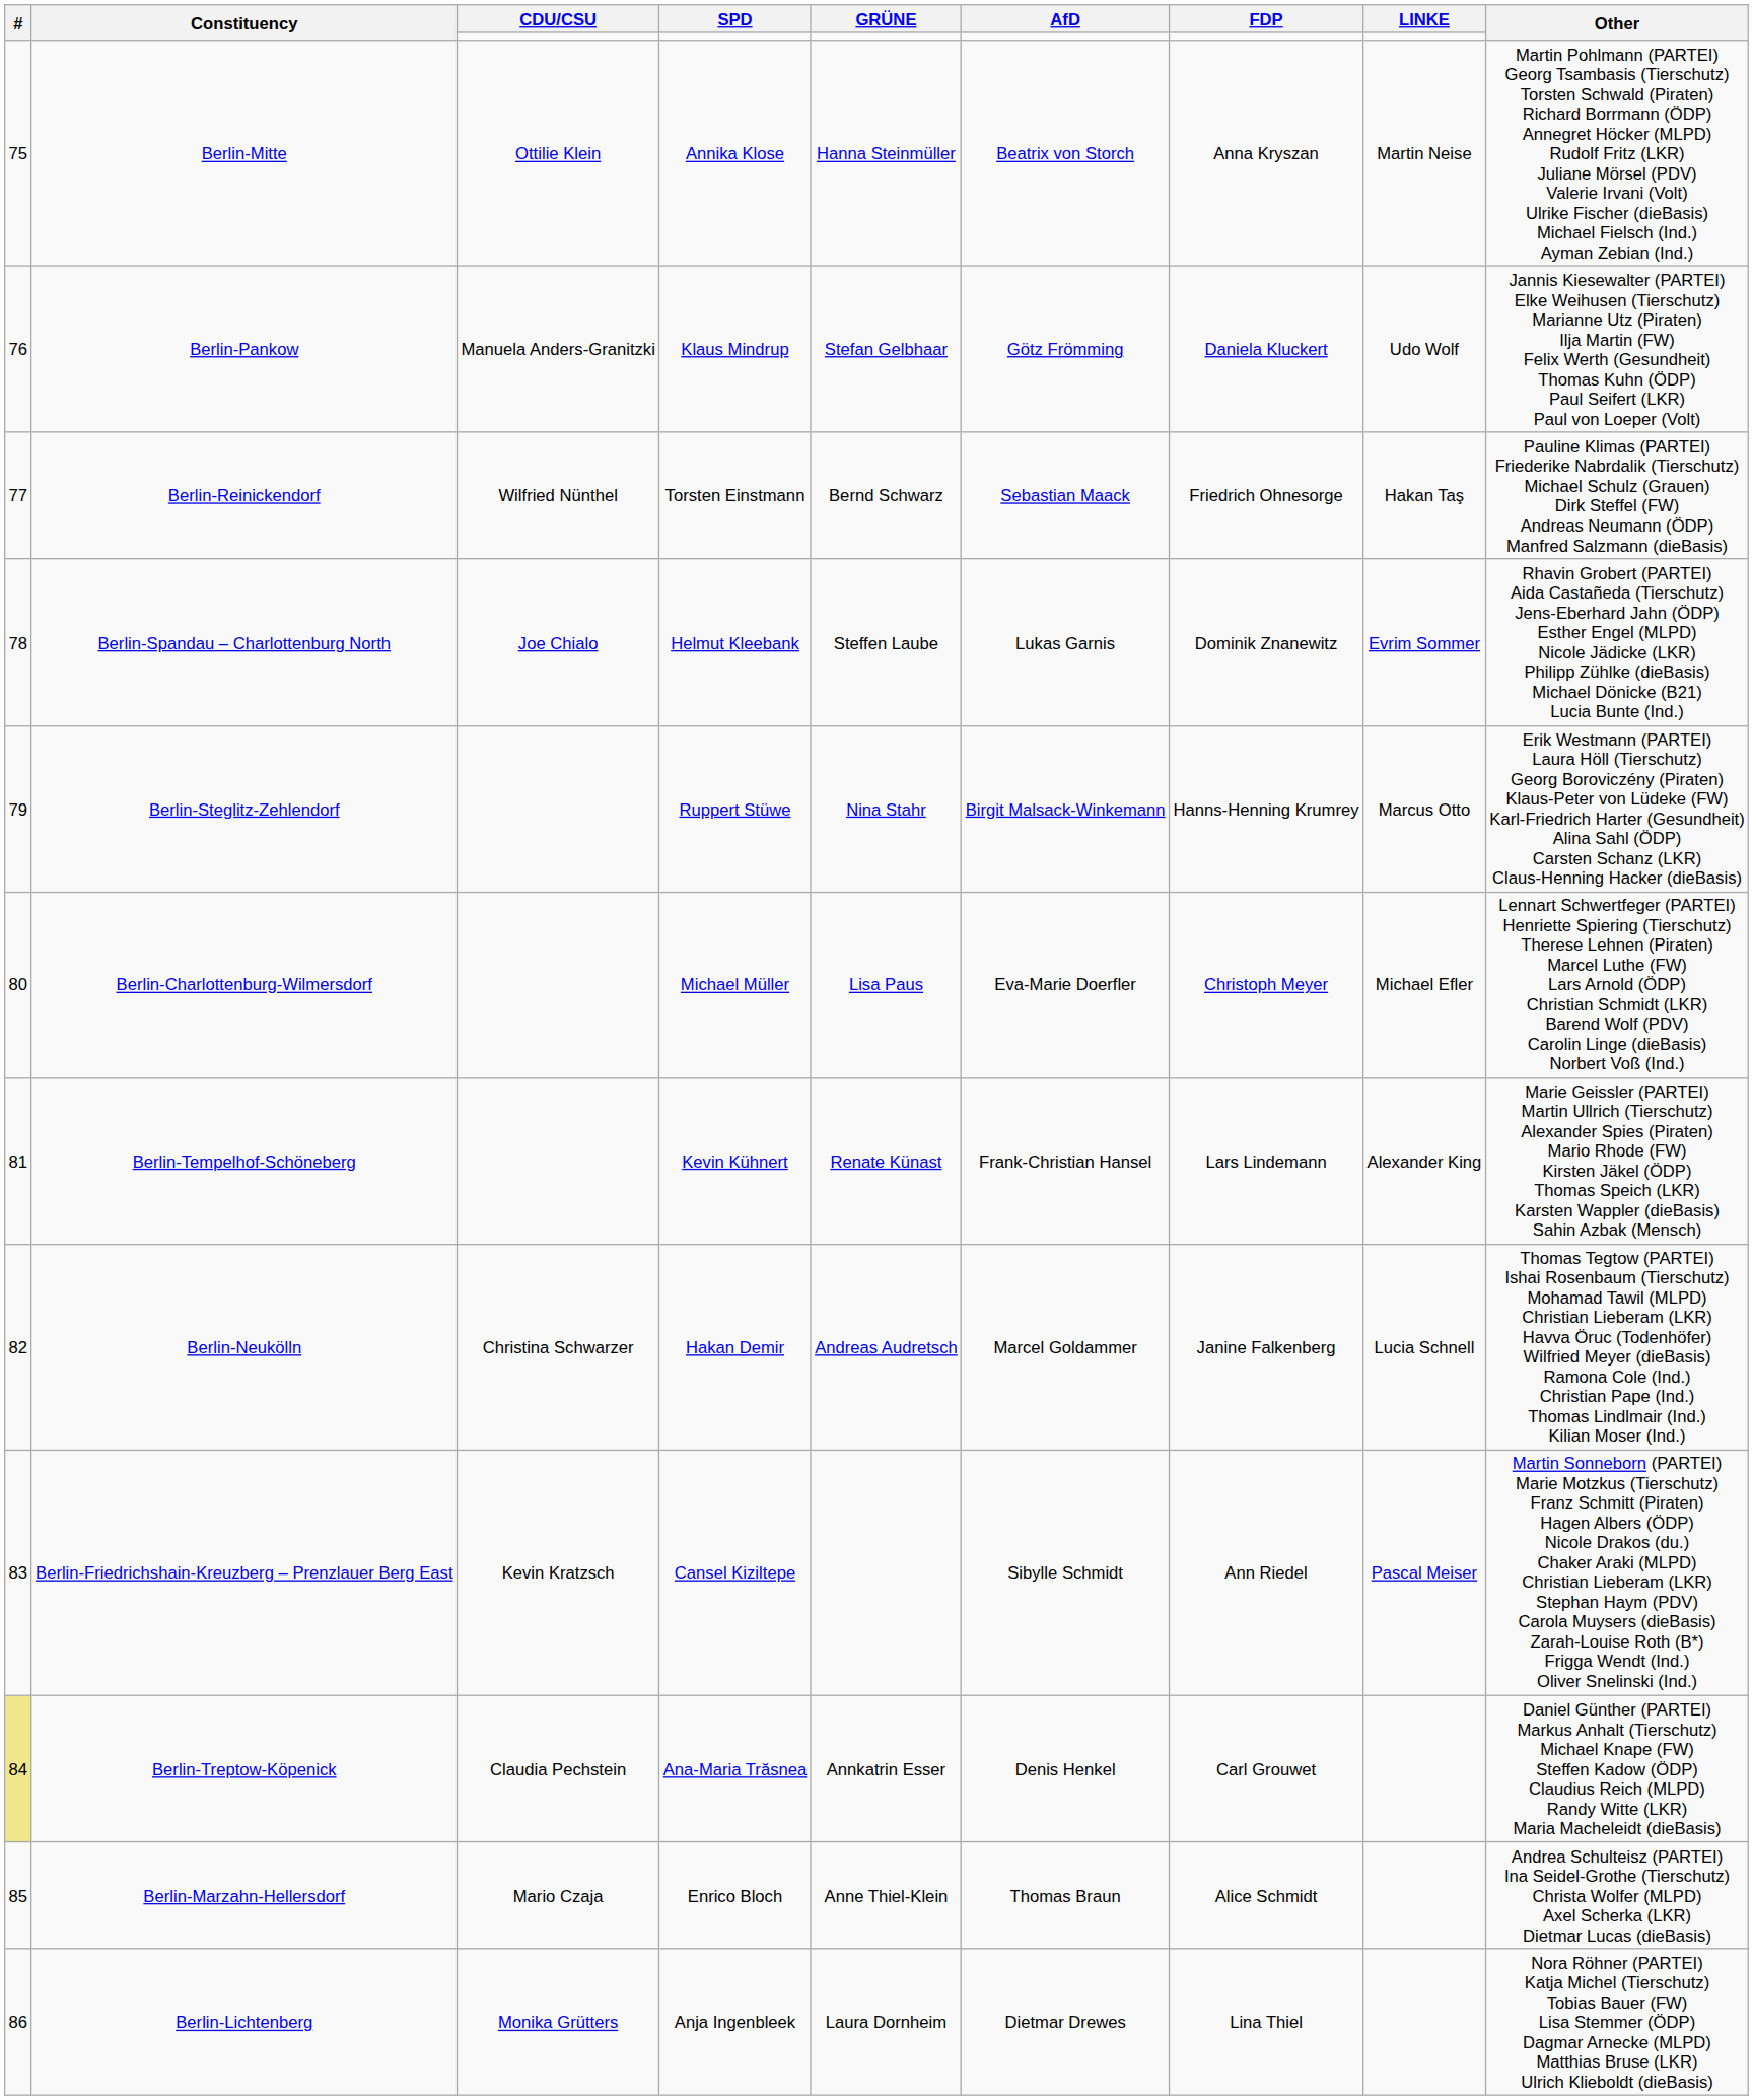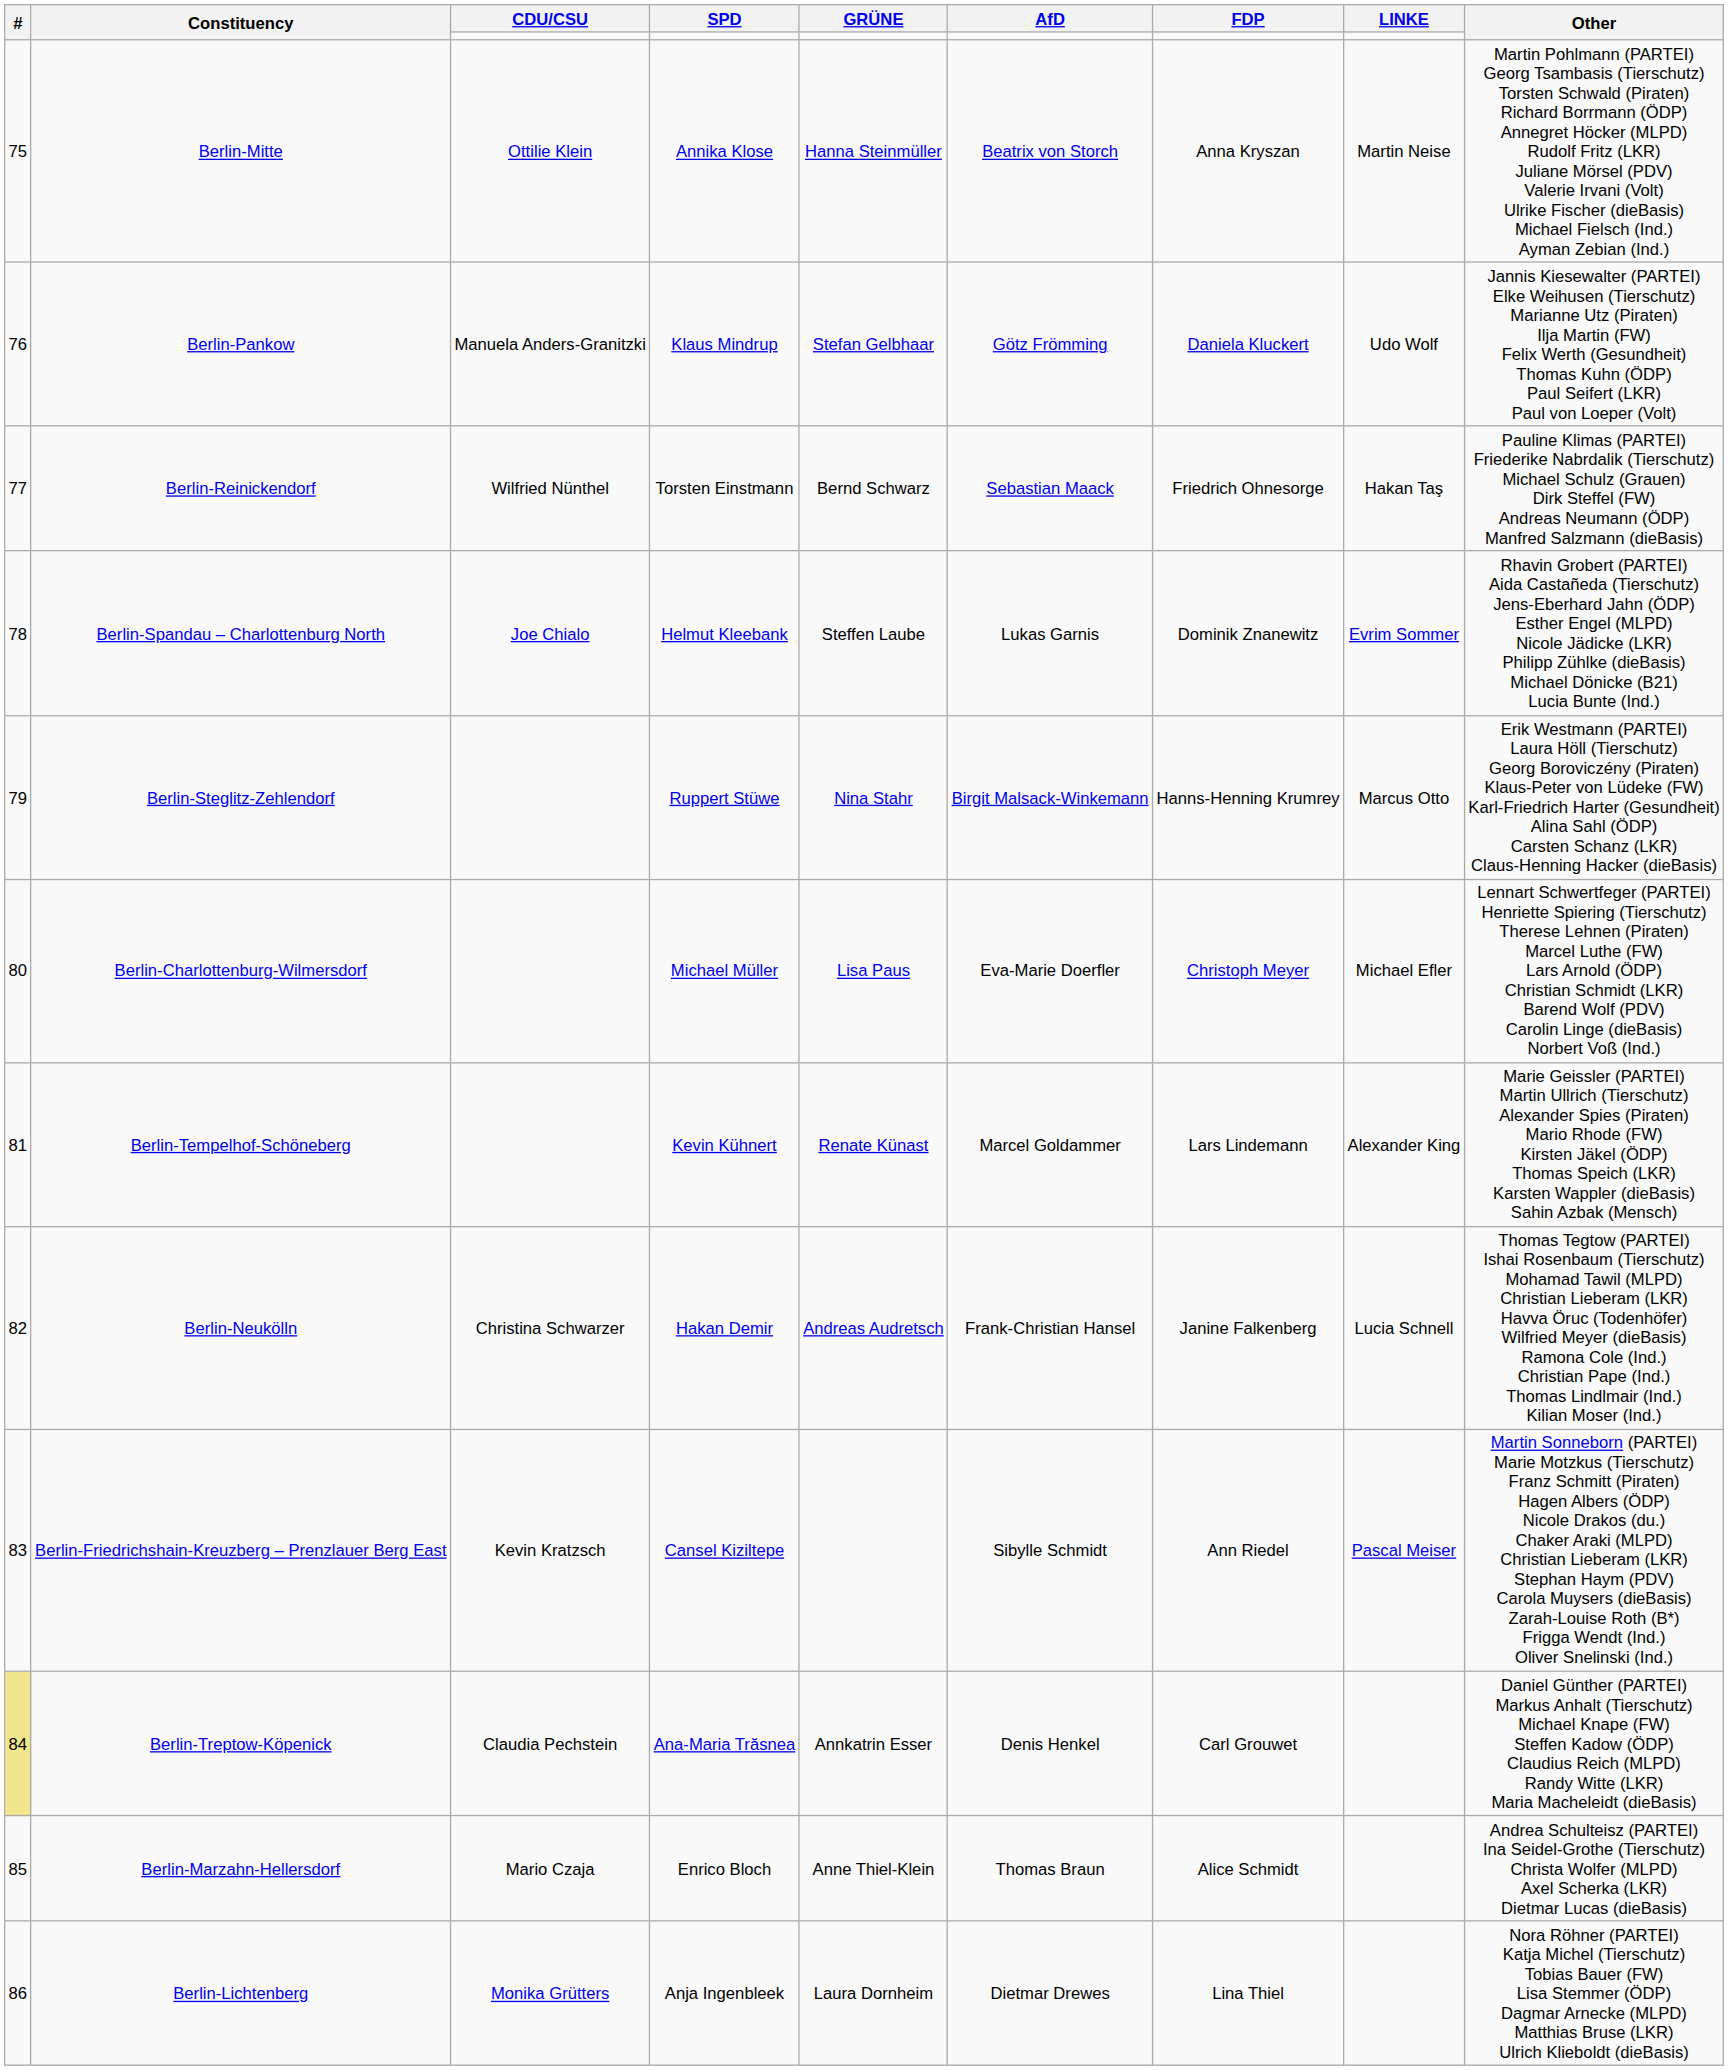 <table class=wikitable style="text-align:center; font-size:80%">
 <tr>
 <th rowspan=2>#</th>
 <th rowspan=2>Constituency</th>
 <th><a href='#'>CDU/CSU</a></th>
 <th><a href='#'>SPD</a></th>
 <th><a href='#'>GRÜNE</a></th>
 <th><a href='#'>AfD</a></th>
 <th><a href='#'>FDP</a></th>
 <th><a href='#'>LINKE</a></th>
 <th rowspan=2>Other</th>
 </tr>
 <tr>
 <td bgcolor=></td>
 <td bgcolor=></td>
 <td bgcolor=></td>
 <td bgcolor=></td>
 <td bgcolor=></td>
 <td bgcolor=></td>
 </tr>
 <tr>
 <td>75</td>
 <td><a href='#'>Berlin-Mitte</a></td>
 <td><a href='#'>Ottilie Klein</a></td>
 <td><a href='#'>Annika Klose</a></td>
 <td><a href='#'>Hanna Steinmüller</a></td>
 <td><a href='#'>Beatrix von Storch</a></td>
 <td>Anna Kryszan</td>
 <td>Martin Neise</td>
 <td>Martin Pohlmann (PARTEI)<br>Georg Tsambasis (Tierschutz)<br>Torsten Schwald (Piraten)<br>Richard Borrmann (ÖDP)<br>Annegret Höcker (MLPD)<br>Rudolf Fritz (LKR)<br>Juliane Mörsel (PDV)<br>Valerie Irvani (Volt)<br>Ulrike Fischer (dieBasis)<br>Michael Fielsch (Ind.)<br>Ayman Zebian (Ind.)</td>
 </tr>
 <tr>
 <td>76</td>
 <td><a href='#'>Berlin-Pankow</a></td>
 <td>Manuela Anders-Granitzki</td>
 <td><a href='#'>Klaus Mindrup</a></td>
 <td><a href='#'>Stefan Gelbhaar</a></td>
 <td><a href='#'>Götz Frömming</a></td>
 <td><a href='#'>Daniela Kluckert</a></td>
 <td>Udo Wolf</td>
 <td>Jannis Kiesewalter (PARTEI)<br>Elke Weihusen (Tierschutz)<br>Marianne Utz (Piraten)<br>Ilja Martin (FW)<br>Felix Werth (Gesundheit)<br>Thomas Kuhn (ÖDP)<br>Paul Seifert (LKR)<br>Paul von Loeper (Volt)</td>
 </tr>
 <tr>
 <td>77</td>
 <td><a href='#'>Berlin-Reinickendorf</a></td>
 <td>Wilfried Nünthel</td>
 <td>Torsten Einstmann</td>
 <td>Bernd Schwarz</td>
 <td><a href='#'>Sebastian Maack</a></td>
 <td>Friedrich Ohnesorge</td>
 <td>Hakan Taş</td>
 <td>Pauline Klimas (PARTEI)<br>Friederike Nabrdalik (Tierschutz)<br>Michael Schulz (Grauen)<br>Dirk Steffel (FW)<br>Andreas Neumann (ÖDP)<br>Manfred Salzmann (dieBasis)</td>
 </tr>
 <tr>
 <td>78</td>
 <td><a href='#'>Berlin-Spandau – Charlottenburg North</a></td>
 <td><a href='#'>Joe Chialo</a></td>
 <td><a href='#'>Helmut Kleebank</a></td>
 <td>Steffen Laube</td>
 <td>Lukas Garnis</td>
 <td>Dominik Znanewitz</td>
 <td><a href='#'>Evrim Sommer</a></td>
 <td>Rhavin Grobert (PARTEI)<br>Aida Castañeda (Tierschutz)<br>Jens-Eberhard Jahn (ÖDP)<br>Esther Engel (MLPD)<br>Nicole Jädicke (LKR)<br>Philipp Zühlke (dieBasis)<br>Michael Dönicke (B21)<br>Lucia Bunte (Ind.)</td>
 </tr>
 <tr>
 <td>79</td>
 <td><a href='#'>Berlin-Steglitz-Zehlendorf</a></td>
 <td></td>
 <td><a href='#'>Ruppert Stüwe</a></td>
 <td><a href='#'>Nina Stahr</a></td>
 <td><a href='#'>Birgit Malsack-Winkemann</a></td>
 <td>Hanns-Henning Krumrey</td>
 <td>Marcus Otto</td>
 <td>Erik Westmann (PARTEI)<br>Laura Höll (Tierschutz)<br>Georg Boroviczény (Piraten)<br>Klaus-Peter von Lüdeke (FW)<br>Karl-Friedrich Harter (Gesundheit)<br>Alina Sahl (ÖDP)<br>Carsten Schanz (LKR)<br>Claus-Henning Hacker (dieBasis)</td>
 </tr>
 <tr>
 <td>80</td>
 <td><a href='#'>Berlin-Charlottenburg-Wilmersdorf</a></td>
 <td></td>
 <td><a href='#'>Michael Müller</a></td>
 <td><a href='#'>Lisa Paus</a></td>
 <td>Eva-Marie Doerfler</td>
 <td><a href='#'>Christoph Meyer</a></td>
 <td>Michael Efler</td>
 <td>Lennart Schwertfeger (PARTEI)<br>Henriette Spiering (Tierschutz)<br>Therese Lehnen (Piraten)<br>Marcel Luthe (FW)<br>Lars Arnold (ÖDP)<br>Christian Schmidt (LKR)<br>Barend Wolf (PDV)<br>Carolin Linge (dieBasis)<br>Norbert Voß (Ind.)</td>
 </tr>
 <tr>
 <td>81</td>
 <td><a href='#'>Berlin-Tempelhof-Schöneberg</a></td>
 <td></td>
 <td><a href='#'>Kevin Kühnert</a></td>
 <td><a href='#'>Renate Künast</a></td>
-<td>Frank-Christian Hansel</td>
+<td>Marcel Goldammer</td>
 <td>Lars Lindemann</td>
 <td>Alexander King</td>
 <td>Marie Geissler (PARTEI)<br>Martin Ullrich (Tierschutz)<br>Alexander Spies (Piraten)<br>Mario Rhode (FW)<br>Kirsten Jäkel (ÖDP)<br>Thomas Speich (LKR)<br>Karsten Wappler (dieBasis)<br>Sahin Azbak (Mensch)</td>
 </tr>
 <tr>
 <td>82</td>
 <td><a href='#'>Berlin-Neukölln</a></td>
 <td>Christina Schwarzer</td>
 <td><a href='#'>Hakan Demir</a></td>
 <td><a href='#'>Andreas Audretsch</a></td>
-<td>Marcel Goldammer</td>
+<td>Frank-Christian Hansel</td>
 <td>Janine Falkenberg</td>
 <td>Lucia Schnell</td>
 <td>Thomas Tegtow (PARTEI)<br>Ishai Rosenbaum (Tierschutz)<br>Mohamad Tawil (MLPD)<br>Christian Lieberam (LKR)<br>Havva Öruc (Todenhöfer)<br>Wilfried Meyer (dieBasis)<br>Ramona Cole (Ind.)<br>Christian Pape (Ind.)<br>Thomas Lindlmair (Ind.)<br>Kilian Moser (Ind.)</td>
 </tr>
 <tr>
 <td>83</td>
 <td><a href='#'>Berlin-Friedrichshain-Kreuzberg – Prenzlauer Berg East</a></td>
 <td>Kevin Kratzsch</td>
 <td><a href='#'>Cansel Kiziltepe</a></td>
 <td></td>
 <td>Sibylle Schmidt</td>
 <td>Ann Riedel</td>
 <td><a href='#'>Pascal Meiser</a></td>
 <td><a href='#'>Martin Sonneborn</a> (PARTEI)<br>Marie Motzkus (Tierschutz)<br>Franz Schmitt (Piraten)<br>Hagen Albers (ÖDP)<br>Nicole Drakos (du.)<br>Chaker Araki (MLPD)<br>Christian Lieberam (LKR)<br>Stephan Haym (PDV)<br>Carola Muysers (dieBasis)<br>Zarah-Louise Roth (B*)<br>Frigga Wendt (Ind.)<br>Oliver Snelinski (Ind.)</td>
 </tr>
 <tr>
 <td style="background: khaki;">84</td>
 <td><a href='#'>Berlin-Treptow-Köpenick</a></td>
 <td>Claudia Pechstein</td>
 <td><a href='#'>Ana-Maria Trăsnea</a></td>
 <td>Annkatrin Esser</td>
 <td>Denis Henkel</td>
 <td>Carl Grouwet</td>
 <td></td>
 <td>Daniel Günther (PARTEI)<br>Markus Anhalt (Tierschutz)<br>Michael Knape (FW)<br>Steffen Kadow (ÖDP)<br>Claudius Reich (MLPD)<br>Randy Witte (LKR)<br>Maria Macheleidt (dieBasis)</td>
 </tr>
 <tr>
 <td>85</td>
 <td><a href='#'>Berlin-Marzahn-Hellersdorf</a></td>
 <td>Mario Czaja</td>
 <td>Enrico Bloch</td>
 <td>Anne Thiel-Klein</td>
 <td>Thomas Braun</td>
 <td>Alice Schmidt</td>
 <td></td>
 <td>Andrea Schulteisz (PARTEI)<br>Ina Seidel-Grothe (Tierschutz)<br>Christa Wolfer (MLPD)<br>Axel Scherka (LKR)<br>Dietmar Lucas (dieBasis)</td>
 </tr>
 <tr>
 <td>86</td>
 <td><a href='#'>Berlin-Lichtenberg</a></td>
 <td><a href='#'>Monika Grütters</a></td>
 <td>Anja Ingenbleek</td>
 <td>Laura Dornheim</td>
 <td>Dietmar Drewes</td>
 <td>Lina Thiel</td>
 <td></td>
 <td>Nora Röhner (PARTEI)<br>Katja Michel (Tierschutz)<br>Tobias Bauer (FW)<br>Lisa Stemmer (ÖDP)<br>Dagmar Arnecke (MLPD)<br>Matthias Bruse (LKR)<br>Ulrich Klieboldt (dieBasis)</td>
 </tr>
 </table>
